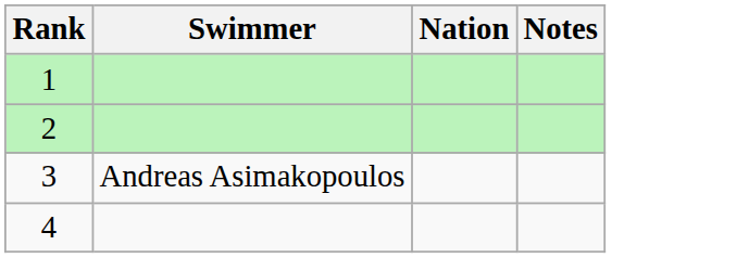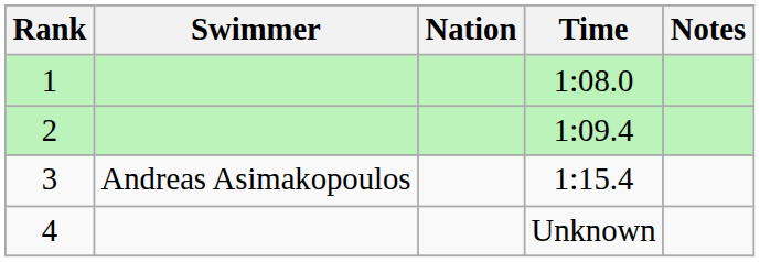 <table class="wikitable sortable" style="text-align:center">
 <tr>
 <th>Rank</th>
 <th>Swimmer</th>
 <th>Nation</th>
+<th>Time</th>
 <th>Notes</th>
 </tr>
 <tr bgcolor=bbf3bb>
 <td>1</td>
 <td align=left></td>
 <td align=left></td>
+<td>1:08.0</td>
 <td></td>
 </tr>
 <tr bgcolor=bbf3bb>
 <td>2</td>
 <td align=left></td>
 <td align=left></td>
+<td>1:09.4</td>
 <td></td>
 </tr>
 <tr>
 <td>3</td>
 <td align=left>Andreas Asimakopoulos</td>
 <td align=left></td>
+<td>1:15.4</td>
 <td></td>
 </tr>
 <tr>
 <td>4</td>
 <td align=left></td>
 <td align=left></td>
+<td>Unknown</td>
 <td></td>
 </tr>
 </table>
